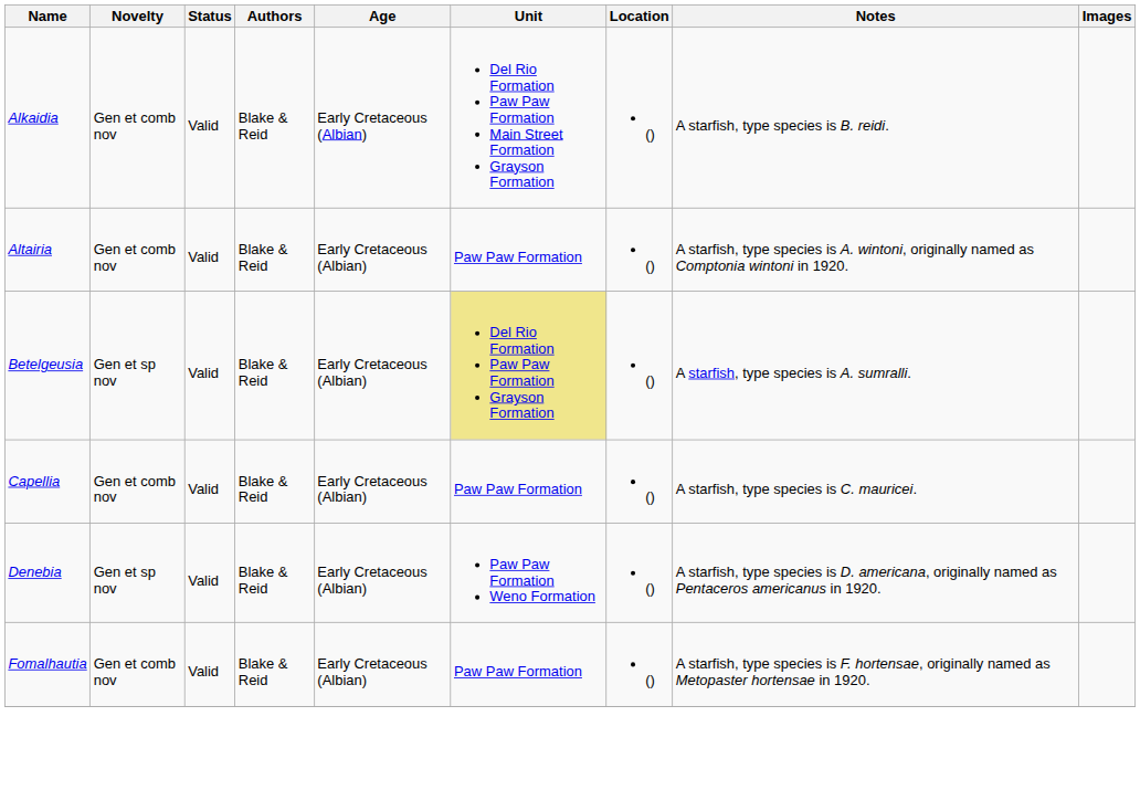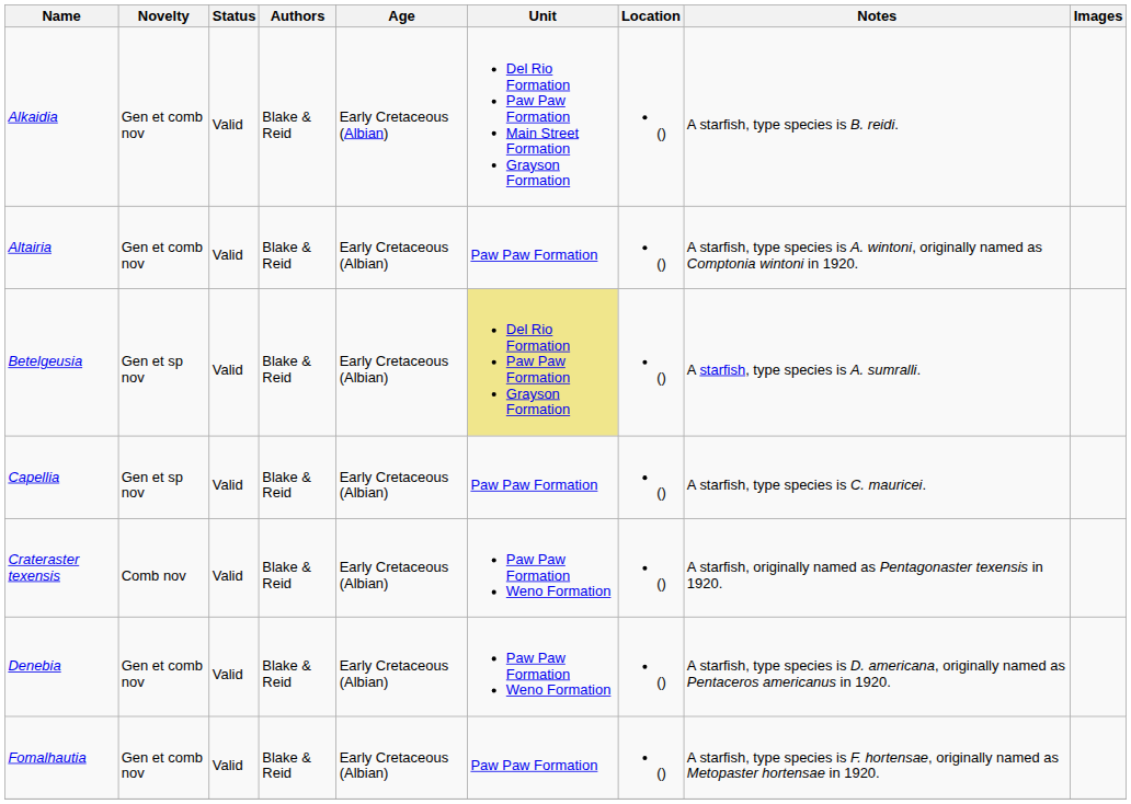 <table class="wikitable sortable" align="center" width="100%">
 <tr>
 <th>Name</th>
 <th>Novelty</th>
 <th>Status</th>
 <th>Authors</th>
 <th>Age</th>
 <th>Unit</th>
 <th>Location</th>
 <th>Notes</th>
 <th>Images</th>
 </tr>
 <tr>
 <td><em><a href='#'>Alkaidia</a></em></td>
 <td><br>Gen et comb nov</td>
 <td><br>Valid</td>
 <td><br>Blake & Reid</td>
 <td><br>Early Cretaceous (<a href='#'>Albian</a>)</td>
 <td><br><ul><li><a href='#'>Del Rio Formation</a></li><li><a href='#'>Paw Paw Formation</a></li><li><a href='#'>Main Street Formation</a></li><li><a href='#'>Grayson Formation</a></li></ul></td>
 <td><br><ul><li><br>()</li></ul></td>
 <td><br>A starfish, type species is <em>B. reidi</em>.</td>
 <td></td>
 </tr>
 <tr>
 <td><em><a href='#'>Altairia</a></em></td>
 <td><br>Gen et comb nov</td>
 <td><br>Valid</td>
 <td><br>Blake & Reid</td>
 <td><br>Early Cretaceous (Albian)</td>
 <td><br><a href='#'>Paw Paw Formation</a></td>
 <td><br><ul><li><br>()</li></ul></td>
 <td><br>A starfish, type species is <em>A. wintoni</em>, originally named as <em>Comptonia wintoni</em> in 1920.</td>
 <td></td>
 </tr>
 <tr>
 <td><em><a href='#'>Betelgeusia</a></em></td>
 <td><br>Gen et sp nov</td>
 <td><br>Valid</td>
 <td><br>Blake & Reid</td>
 <td><br>Early Cretaceous (Albian)</td>
 <td style="background: khaki;"><br><ul><li><a href='#'>Del Rio Formation</a></li><li><a href='#'>Paw Paw Formation</a></li><li><a href='#'>Grayson Formation</a></li></ul></td>
 <td><br><ul><li><br>()</li></ul></td>
 <td><br>A <a href='#'>starfish</a>, type species is <em>A. sumralli</em>.</td>
 <td></td>
 </tr>
 <tr>
 <td><em><a href='#'>Capellia</a></em></td>
-<td><br>Gen et comb nov</td>
+<td><br>Gen et sp nov</td>
 <td><br>Valid</td>
 <td><br>Blake & Reid</td>
 <td><br>Early Cretaceous (Albian)</td>
 <td><br><a href='#'>Paw Paw Formation</a></td>
 <td><br><ul><li><br>()</li></ul></td>
 <td><br>A starfish, type species is <em>C. mauricei</em>.</td>
 <td></td>
 </tr>
 <tr>
+<td><em><a href='#'>Crateraster texensis</a></em></td>
+<td><br>Comb nov</td>
+<td><br>Valid</td>
+<td><br>Blake & Reid</td>
+<td><br>Early Cretaceous (Albian)</td>
+<td><br><ul><li><a href='#'>Paw Paw Formation</a></li><li><a href='#'>Weno Formation</a></li></ul></td>
+<td><br><ul><li><br>()</li></ul></td>
+<td><br>A starfish, originally named as <em>Pentagonaster texensis</em> in 1920.</td>
+<td></td>
+</tr>
+<tr>
 <td><em><a href='#'>Denebia</a></em></td>
-<td><br>Gen et sp nov</td>
+<td><br>Gen et comb nov</td>
 <td><br>Valid</td>
 <td><br>Blake & Reid</td>
 <td><br>Early Cretaceous (Albian)</td>
 <td><br><ul><li><a href='#'>Paw Paw Formation</a></li><li><a href='#'>Weno Formation</a></li></ul></td>
 <td><br><ul><li><br>()</li></ul></td>
 <td><br>A starfish, type species is <em>D. americana</em>, originally named as <em>Pentaceros americanus</em> in 1920.</td>
 <td></td>
 </tr>
 <tr>
 <td><em><a href='#'>Fomalhautia</a></em></td>
 <td><br>Gen et comb nov</td>
 <td><br>Valid</td>
 <td><br>Blake & Reid</td>
 <td><br>Early Cretaceous (Albian)</td>
 <td><br><a href='#'>Paw Paw Formation</a></td>
 <td><br><ul><li><br>()</li></ul></td>
 <td><br>A starfish, type species is <em>F. hortensae</em>, originally named as <em>Metopaster hortensae</em> in 1920.</td>
 <td></td>
 </tr>
 <tr>
 </tr>
 </table>
